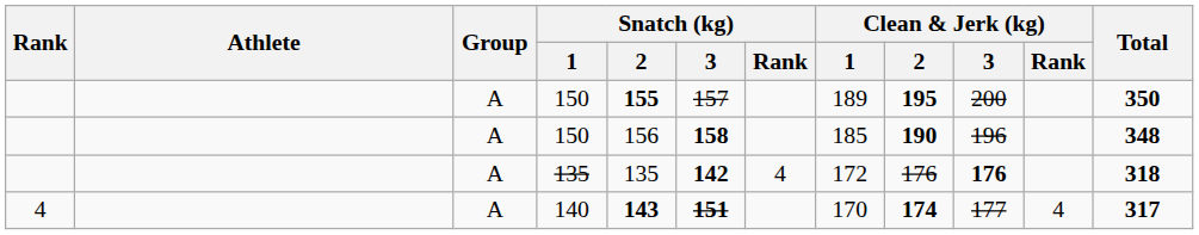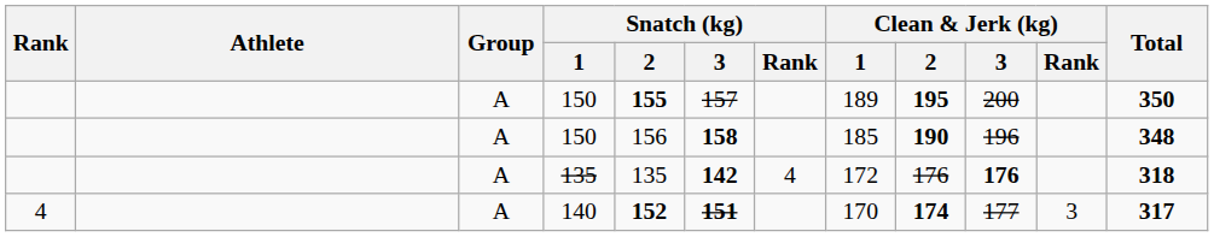 <table class = "wikitable" style="text-align:center;">
 <tr>
 <th rowspan=2 width=40>Rank</th>
 <th rowspan=2 width=250>Athlete</th>
 <th rowspan=2 width=50>Group</th>
 <th colspan=4>Snatch (kg)</th>
 <th colspan=4>Clean & Jerk (kg)</th>
 <th rowspan=2 width=60>Total</th>
 </tr>
 <tr>
 <th width=40>1</th>
 <th width=40>2</th>
 <th width=40>3</th>
 <th width=40>Rank</th>
 <th width=40>1</th>
 <th width=40>2</th>
 <th width=40>3</th>
 <th width=40>Rank</th>
 </tr>
 <tr>
 <td></td>
 <td align=left></td>
 <td>A</td>
 <td>150</td>
 <td><strong>155</strong></td>
 <td><s>157</s></td>
 <td></td>
 <td>189</td>
 <td><strong>195</strong></td>
 <td><s>200</s></td>
 <td></td>
 <td><strong>350</strong></td>
 </tr>
 <tr>
 <td></td>
 <td align=left></td>
 <td>A</td>
 <td>150</td>
 <td>156</td>
 <td><strong>158</strong></td>
 <td></td>
 <td>185</td>
 <td><strong>190</strong></td>
 <td><s>196</s></td>
 <td></td>
 <td><strong>348</strong></td>
 </tr>
 <tr>
 <td></td>
 <td align=left></td>
 <td>A</td>
 <td><s>135</s></td>
 <td>135</td>
 <td><strong>142</strong></td>
 <td>4</td>
 <td>172</td>
 <td><s>176</s></td>
 <td><strong>176</strong></td>
 <td></td>
 <td><strong>318</strong></td>
 </tr>
 <tr>
 <td>4</td>
 <td align=left></td>
 <td>A</td>
 <td>140</td>
-<td><strong>143</strong></td>
+<td><strong>152</strong></td>
 <td><strong><s>151</s></strong></td>
 <td></td>
 <td>170</td>
 <td><strong>174</strong></td>
 <td><s>177</s></td>
-<td>4</td>
+<td>3</td>
 <td><strong>317</strong></td>
 </tr>
 </table>
